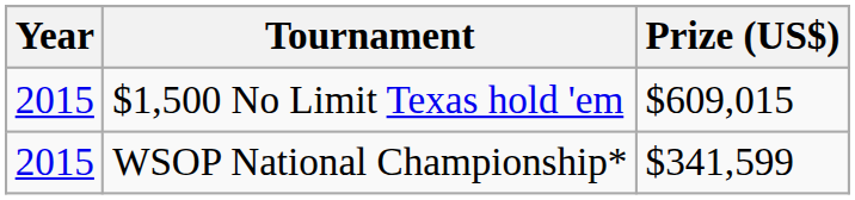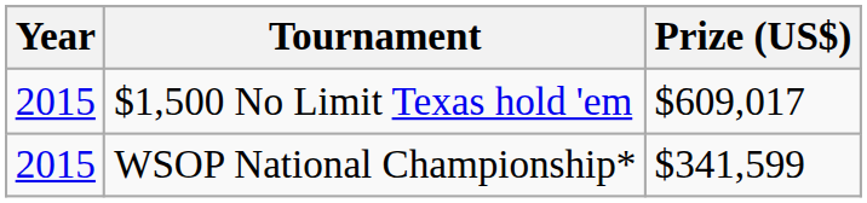 <table class="wikitable">
 <tr>
 </tr>
 <tr>
 <th>Year</th>
 <th>Tournament</th>
 <th>Prize (US$)</th>
 </tr>
 <tr>
 <td><a href='#'>2015</a></td>
 <td>$1,500 No Limit <a href='#'>Texas hold 'em</a></td>
-<td>$609,015</td>
+<td>$609,017</td>
 </tr>
 <tr>
 <td><a href='#'>2015</a></td>
 <td>WSOP National Championship*</td>
 <td>$341,599</td>
 </tr>
 </table>
